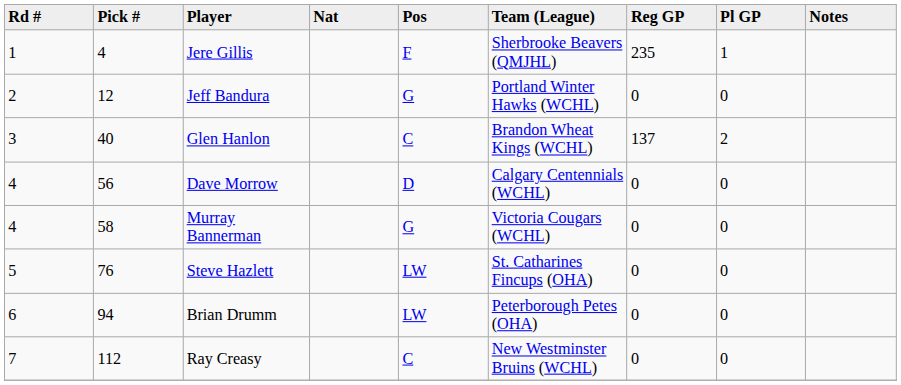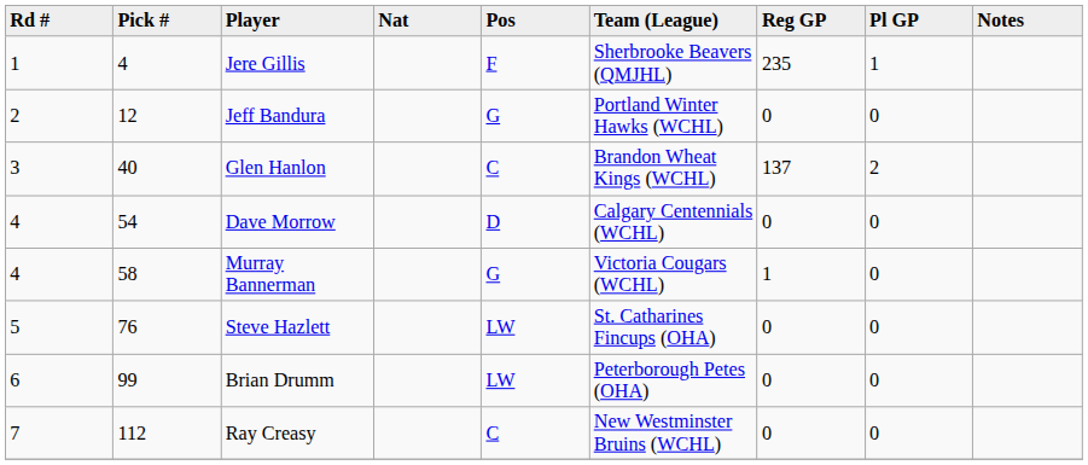 <table class="wikitable" style="width: 100%">
 <tr>
 <td width="5%"; bgcolor="#eeeeee"><strong>Rd #</strong></td>
 <td width="5%"; bgcolor="#eeeeee"><strong>Pick #</strong></td>
 <td width="5%"; bgcolor="#eeeeee"><strong>Player</strong></td>
 <td width="5%"; bgcolor="#eeeeee"><strong>Nat</strong></td>
 <td width="5%"; bgcolor="#eeeeee"><strong>Pos</strong></td>
 <td width="5%"; bgcolor="#eeeeee"><strong>Team (League)</strong></td>
 <td width="5%"; bgcolor="#eeeeee"><strong>Reg GP</strong></td>
 <td width="5%"; bgcolor="#eeeeee"><strong>Pl GP</strong></td>
 <td width="5%"; bgcolor="#eeeeee"><strong>Notes</strong></td>
 </tr>
 <tr>
 <td>1</td>
 <td>4</td>
 <td><a href='#'>Jere Gillis</a></td>
 <td></td>
 <td><a href='#'>F</a></td>
 <td><a href='#'>Sherbrooke Beavers</a> (<a href='#'>QMJHL</a>)</td>
 <td>235</td>
 <td>1</td>
 <td></td>
 </tr>
 <tr>
 <td>2</td>
 <td>12</td>
 <td><a href='#'>Jeff Bandura</a></td>
 <td></td>
 <td><a href='#'>G</a></td>
 <td><a href='#'>Portland Winter Hawks</a> (<a href='#'>WCHL</a>)</td>
 <td>0</td>
 <td>0</td>
 <td></td>
 </tr>
 <tr>
 <td>3</td>
 <td>40</td>
 <td><a href='#'>Glen Hanlon</a></td>
 <td></td>
 <td><a href='#'>C</a></td>
 <td><a href='#'>Brandon Wheat Kings</a> (<a href='#'>WCHL</a>)</td>
 <td>137</td>
 <td>2</td>
 <td></td>
 </tr>
 <tr>
 <td>4</td>
-<td>56</td>
+<td>54</td>
 <td><a href='#'>Dave Morrow</a></td>
 <td></td>
 <td><a href='#'>D</a></td>
 <td><a href='#'>Calgary Centennials</a> (<a href='#'>WCHL</a>)</td>
 <td>0</td>
 <td>0</td>
 <td></td>
 </tr>
 <tr>
 <td>4</td>
 <td>58</td>
 <td><a href='#'>Murray Bannerman</a></td>
 <td></td>
 <td><a href='#'>G</a></td>
 <td><a href='#'>Victoria Cougars</a> (<a href='#'>WCHL</a>)</td>
-<td>0</td>
+<td>1</td>
 <td>0</td>
 <td></td>
 </tr>
 <tr>
 <td>5</td>
 <td>76</td>
 <td><a href='#'>Steve Hazlett</a></td>
 <td></td>
 <td><a href='#'>LW</a></td>
 <td><a href='#'>St. Catharines Fincups</a> (<a href='#'>OHA</a>)</td>
 <td>0</td>
 <td>0</td>
 <td></td>
 </tr>
 <tr>
 <td>6</td>
-<td>94</td>
+<td>99</td>
 <td>Brian Drumm</td>
 <td></td>
 <td><a href='#'>LW</a></td>
 <td><a href='#'>Peterborough Petes</a> (<a href='#'>OHA</a>)</td>
 <td>0</td>
 <td>0</td>
 <td></td>
 </tr>
 <tr>
 <td>7</td>
 <td>112</td>
 <td>Ray Creasy</td>
 <td></td>
 <td><a href='#'>C</a></td>
 <td><a href='#'>New Westminster Bruins</a> (<a href='#'>WCHL</a>)</td>
 <td>0</td>
 <td>0</td>
 <td></td>
 </tr>
 <tr>
 </tr>
 </table>
